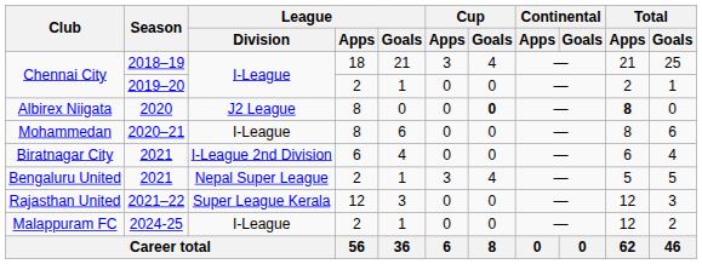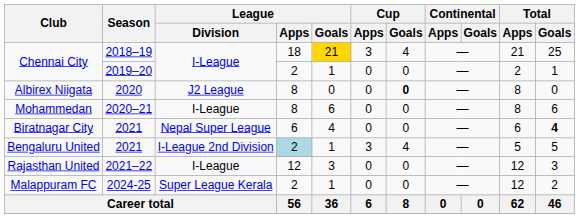 <table class="wikitable" style="text-align: center;">
 <tr>
 <th rowspan="2">Club</th>
 <th rowspan="2">Season</th>
 <th colspan="3">League</th>
 <th colspan="2">Cup</th>
 <th colspan="2">Continental</th>
 <th colspan="2">Total</th>
 </tr>
 <tr>
 <th>Division</th>
 <th>Apps</th>
 <th>Goals</th>
 <th>Apps</th>
 <th>Goals</th>
 <th>Apps</th>
 <th>Goals</th>
 <th>Apps</th>
 <th>Goals</th>
 </tr>
 <tr>
 <td rowspan="2"><a href='#'>Chennai City</a></td>
 <td><a href='#'>2018–19</a></td>
 <td rowspan="2"><a href='#'>I-League</a></td>
 <td>18</td>
-<td>21</td>
+<td style="background: gold;">21</td>
 <td>3</td>
 <td>4</td>
 <td colspan="2">—</td>
 <td>21</td>
 <td>25</td>
 </tr>
 <tr>
 <td><a href='#'>2019–20</a></td>
 <td>2</td>
 <td>1</td>
 <td>0</td>
 <td>0</td>
 <td colspan="2">—</td>
 <td>2</td>
 <td>1</td>
 </tr>
 <tr>
 <td rowspan="1"><a href='#'>Albirex Niigata</a></td>
 <td><a href='#'>2020</a></td>
 <td rowspan="1"><a href='#'>J2 League</a></td>
 <td>8</td>
 <td>0</td>
 <td>0</td>
 <td><strong>0</strong></td>
 <td colspan="2">—</td>
-<td><strong>8</strong></td>
+<td>8</td>
 <td>0</td>
 </tr>
 <tr>
 <td rowspan="1"><a href='#'>Mohammedan</a></td>
 <td><a href='#'>2020–21</a></td>
 <td rowspan="1">I-League</td>
 <td>8</td>
 <td>6</td>
 <td>0</td>
 <td>0</td>
 <td colspan="2">—</td>
 <td>8</td>
 <td>6</td>
 </tr>
 <tr>
 <td rowspan="1"><a href='#'>Biratnagar City</a></td>
 <td><a href='#'>2021</a></td>
-<td rowspan="1"><a href='#'>I-League 2nd Division</a></td>
+<td rowspan="1"><a href='#'>Nepal Super League</a></td>
 <td>6</td>
 <td>4</td>
 <td>0</td>
 <td>0</td>
 <td colspan="2">—</td>
 <td>6</td>
-<td>4</td>
+<td><strong>4</strong></td>
 </tr>
 <tr>
 <td rowspan="1"><a href='#'>Bengaluru United</a></td>
 <td><a href='#'>2021</a></td>
-<td rowspan="1"><a href='#'>Nepal Super League</a></td>
-<td>2</td>
+<td rowspan="1"><a href='#'>I-League 2nd Division</a></td>
+<td style="background: lightblue;">2</td>
 <td>1</td>
 <td>3</td>
 <td>4</td>
 <td colspan="2">—</td>
 <td>5</td>
 <td>5</td>
 </tr>
 <tr>
 <td rowspan="1"><a href='#'>Rajasthan United</a></td>
 <td><a href='#'>2021–22</a></td>
-<td rowspan="1"><a href='#'>Super League Kerala</a></td>
+<td rowspan="1">I-League</td>
 <td>12</td>
 <td>3</td>
 <td>0</td>
 <td>0</td>
 <td colspan="2">—</td>
 <td>12</td>
 <td>3</td>
 </tr>
 <tr>
 <td rowspan="1"><a href='#'>Malappuram FC</a></td>
 <td><a href='#'>2024-25</a></td>
-<td rowspan="1">I-League</td>
+<td rowspan="1"><a href='#'>Super League Kerala</a></td>
 <td>2</td>
 <td>1</td>
 <td>0</td>
 <td>0</td>
 <td colspan="2">—</td>
 <td>12</td>
 <td>2</td>
 </tr>
 <tr>
 <th colspan="3">Career total</th>
 <th>56</th>
 <th>36</th>
 <th>6</th>
 <th>8</th>
 <th>0</th>
 <th>0</th>
 <th>62</th>
 <th>46</th>
 </tr>
 </table>
